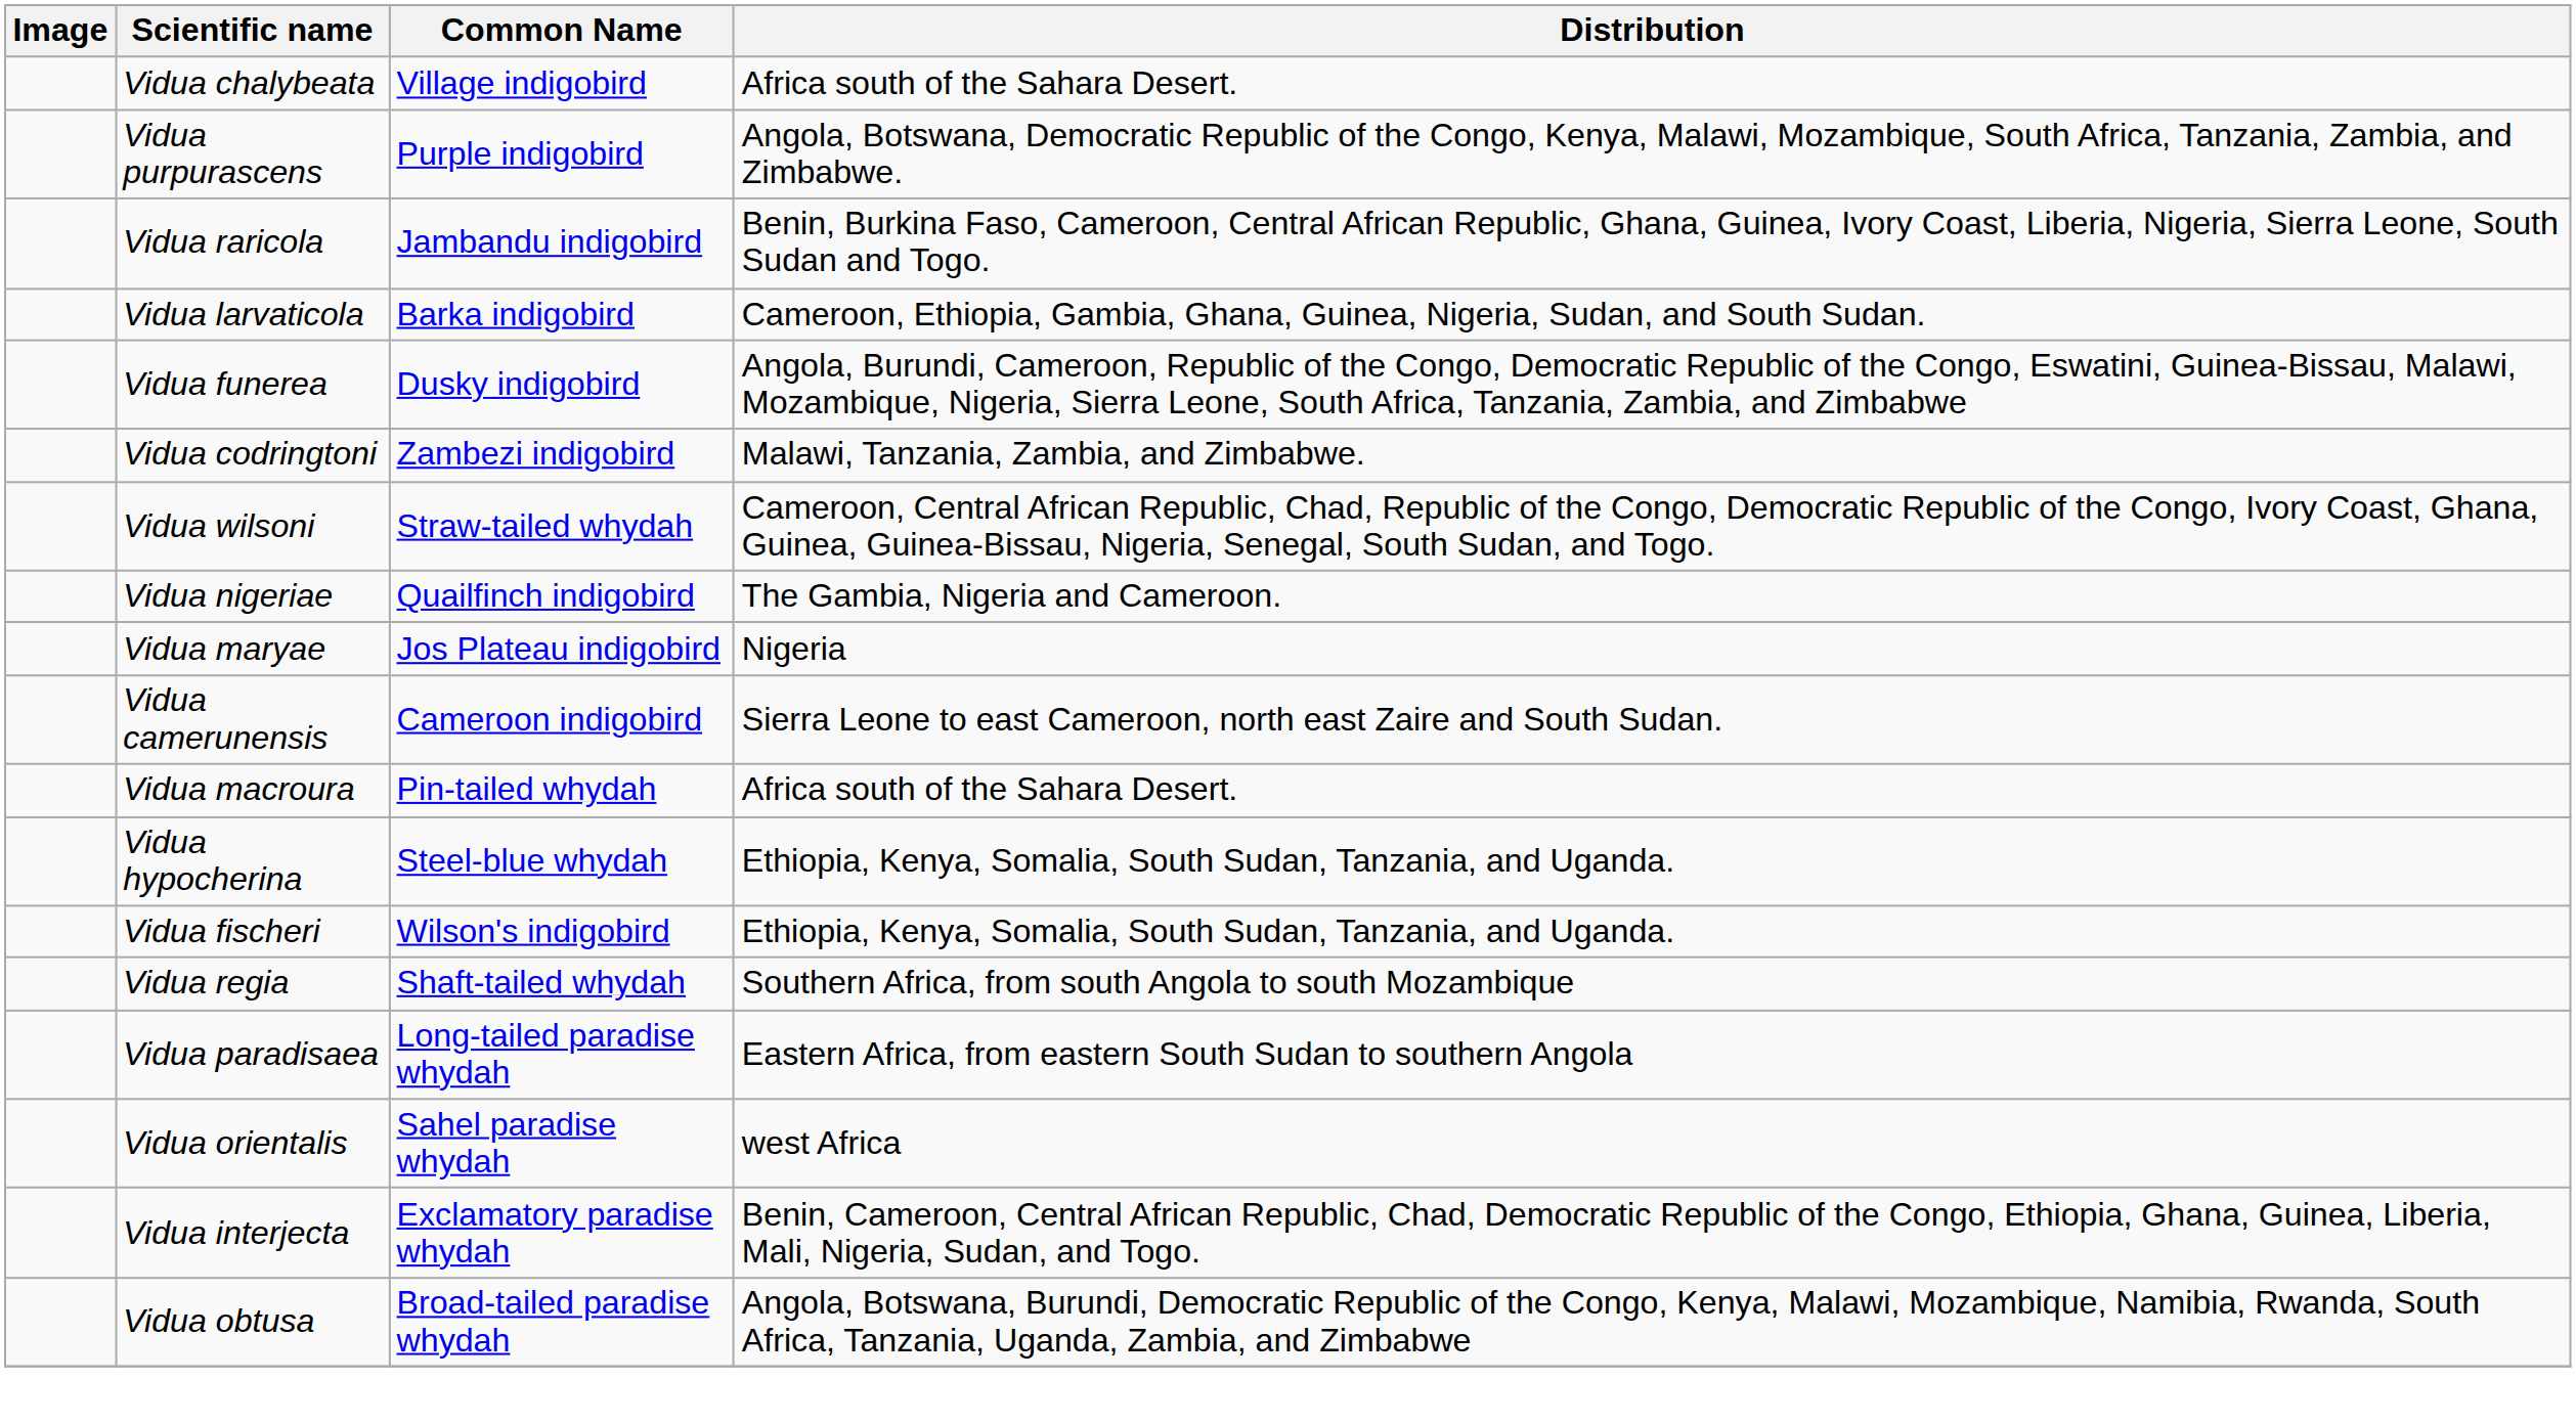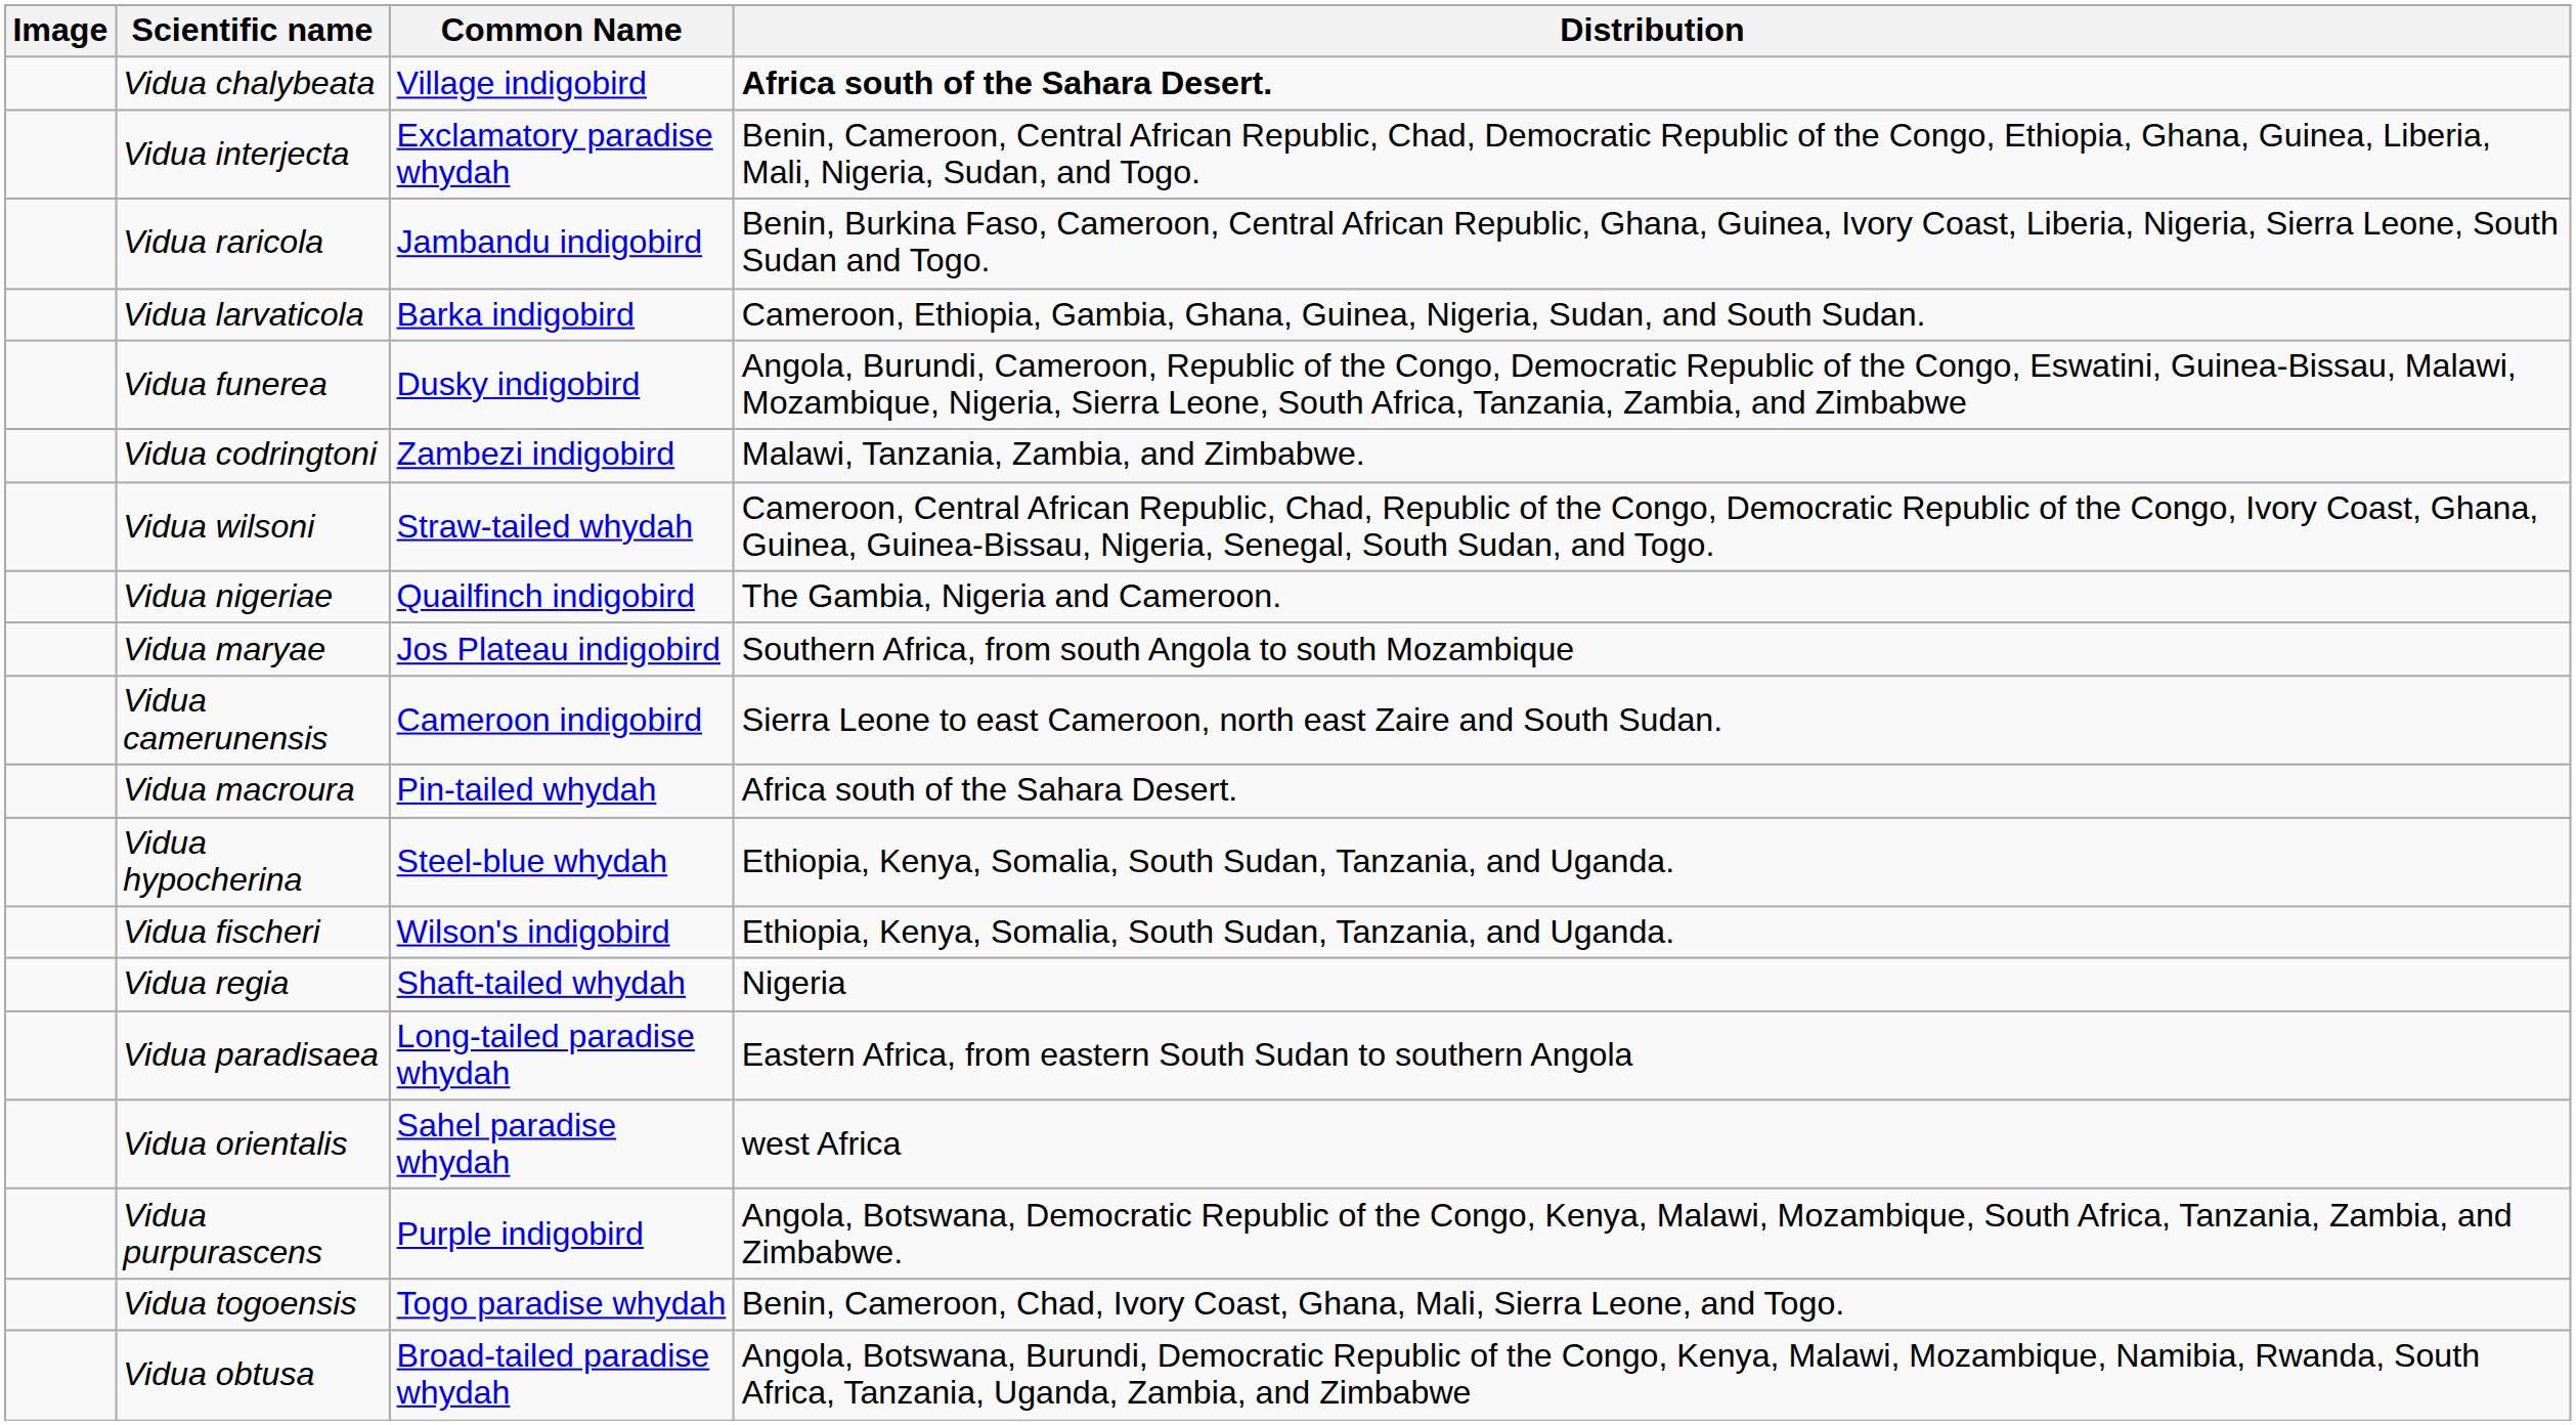 <table class="wikitable">
 <tr>
 <th>Image</th>
 <th>Scientific name</th>
 <th>Common Name</th>
 <th>Distribution</th>
 </tr>
 <tr>
 <td></td>
 <td><em>Vidua chalybeata</em></td>
 <td><a href='#'>Village indigobird</a></td>
-<td>Africa south of the Sahara Desert.</td>
+<td><strong>Africa south of the Sahara Desert.</strong></td>
 </tr>
 <tr>
 <td></td>
-<td><em>Vidua purpurascens</em></td>
-<td><a href='#'>Purple indigobird</a></td>
-<td>Angola, Botswana, Democratic Republic of the Congo, Kenya, Malawi, Mozambique, South Africa, Tanzania, Zambia, and Zimbabwe.</td>
+<td><em>Vidua interjecta</em></td>
+<td><a href='#'>Exclamatory paradise whydah</a></td>
+<td>Benin, Cameroon, Central African Republic, Chad, Democratic Republic of the Congo, Ethiopia, Ghana, Guinea, Liberia, Mali, Nigeria, Sudan, and Togo.</td>
 </tr>
 <tr>
 <td></td>
 <td><em>Vidua raricola</em></td>
 <td><a href='#'>Jambandu indigobird</a></td>
 <td>Benin, Burkina Faso, Cameroon, Central African Republic, Ghana, Guinea, Ivory Coast, Liberia, Nigeria, Sierra Leone, South Sudan and Togo.</td>
 </tr>
 <tr>
 <td></td>
 <td><em>Vidua larvaticola</em></td>
 <td><a href='#'>Barka indigobird</a></td>
 <td>Cameroon, Ethiopia, Gambia, Ghana, Guinea, Nigeria, Sudan, and South Sudan.</td>
 </tr>
 <tr>
 <td></td>
 <td><em>Vidua funerea</em></td>
 <td><a href='#'>Dusky indigobird</a></td>
 <td>Angola, Burundi, Cameroon, Republic of the Congo, Democratic Republic of the Congo, Eswatini, Guinea-Bissau, Malawi, Mozambique, Nigeria, Sierra Leone, South Africa, Tanzania, Zambia, and Zimbabwe</td>
 </tr>
 <tr>
 <td></td>
 <td><em>Vidua codringtoni</em></td>
 <td><a href='#'>Zambezi indigobird</a></td>
 <td>Malawi, Tanzania, Zambia, and Zimbabwe.</td>
 </tr>
 <tr>
 <td></td>
 <td><em>Vidua wilsoni</em></td>
 <td><a href='#'>Straw-tailed whydah</a></td>
 <td>Cameroon, Central African Republic, Chad, Republic of the Congo, Democratic Republic of the Congo, Ivory Coast, Ghana, Guinea, Guinea-Bissau, Nigeria, Senegal, South Sudan, and Togo.</td>
 </tr>
 <tr>
 <td></td>
 <td><em>Vidua nigeriae</em></td>
 <td><a href='#'>Quailfinch indigobird</a></td>
 <td>The Gambia, Nigeria and Cameroon.</td>
 </tr>
 <tr>
 <td></td>
 <td><em>Vidua maryae</em></td>
 <td><a href='#'>Jos Plateau indigobird</a></td>
-<td>Nigeria</td>
+<td>Southern Africa, from south Angola to south Mozambique</td>
 </tr>
 <tr>
 <td></td>
 <td><em>Vidua camerunensis</em></td>
 <td><a href='#'>Cameroon indigobird</a></td>
 <td>Sierra Leone to east Cameroon, north east Zaire and South Sudan.</td>
 </tr>
 <tr>
 <td></td>
 <td><em>Vidua macroura</em></td>
 <td><a href='#'>Pin-tailed whydah</a></td>
 <td>Africa south of the Sahara Desert.</td>
 </tr>
 <tr>
 <td></td>
 <td><em>Vidua hypocherina</em></td>
 <td><a href='#'>Steel-blue whydah</a></td>
 <td>Ethiopia, Kenya, Somalia, South Sudan, Tanzania, and Uganda.</td>
 </tr>
 <tr>
 <td></td>
 <td><em>Vidua fischeri</em></td>
 <td><a href='#'>Wilson's indigobird</a></td>
 <td>Ethiopia, Kenya, Somalia, South Sudan, Tanzania, and Uganda.</td>
 </tr>
 <tr>
 <td></td>
 <td><em>Vidua regia</em></td>
 <td><a href='#'>Shaft-tailed whydah</a></td>
-<td>Southern Africa, from south Angola to south Mozambique</td>
+<td>Nigeria</td>
 </tr>
 <tr>
 <td></td>
 <td><em>Vidua paradisaea</em></td>
 <td><a href='#'>Long-tailed paradise whydah</a></td>
 <td>Eastern Africa, from eastern South Sudan to southern Angola</td>
 </tr>
 <tr>
 <td></td>
 <td><em>Vidua orientalis</em></td>
 <td><a href='#'>Sahel paradise whydah</a></td>
 <td>west Africa</td>
 </tr>
 <tr>
 <td></td>
-<td><em>Vidua interjecta</em></td>
-<td><a href='#'>Exclamatory paradise whydah</a></td>
-<td>Benin, Cameroon, Central African Republic, Chad, Democratic Republic of the Congo, Ethiopia, Ghana, Guinea, Liberia, Mali, Nigeria, Sudan, and Togo.</td>
+<td><em>Vidua purpurascens</em></td>
+<td><a href='#'>Purple indigobird</a></td>
+<td>Angola, Botswana, Democratic Republic of the Congo, Kenya, Malawi, Mozambique, South Africa, Tanzania, Zambia, and Zimbabwe.</td>
+</tr>
+<tr>
+<td></td>
+<td><em>Vidua togoensis</em></td>
+<td><a href='#'>Togo paradise whydah</a></td>
+<td>Benin, Cameroon, Chad, Ivory Coast, Ghana, Mali, Sierra Leone, and Togo.</td>
 </tr>
 <tr>
 <td></td>
 <td><em>Vidua obtusa</em></td>
 <td><a href='#'>Broad-tailed paradise whydah</a></td>
 <td>Angola, Botswana, Burundi, Democratic Republic of the Congo, Kenya, Malawi, Mozambique, Namibia, Rwanda, South Africa, Tanzania, Uganda, Zambia, and Zimbabwe</td>
 </tr>
 <tr>
 </tr>
 </table>
